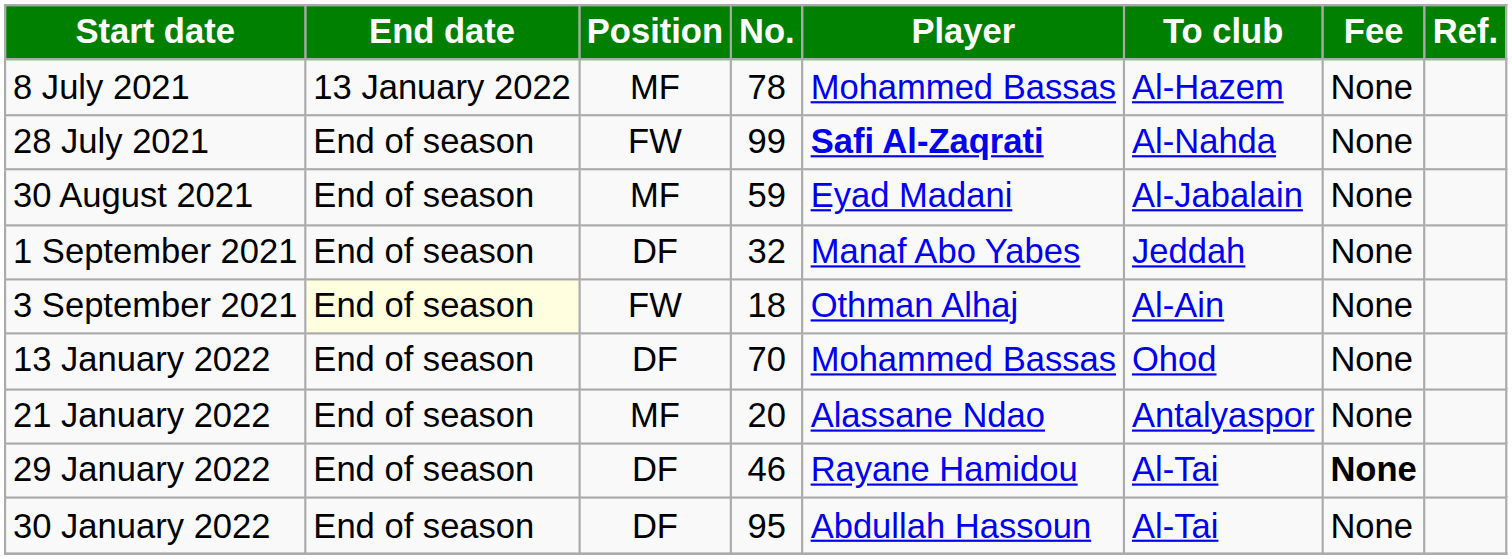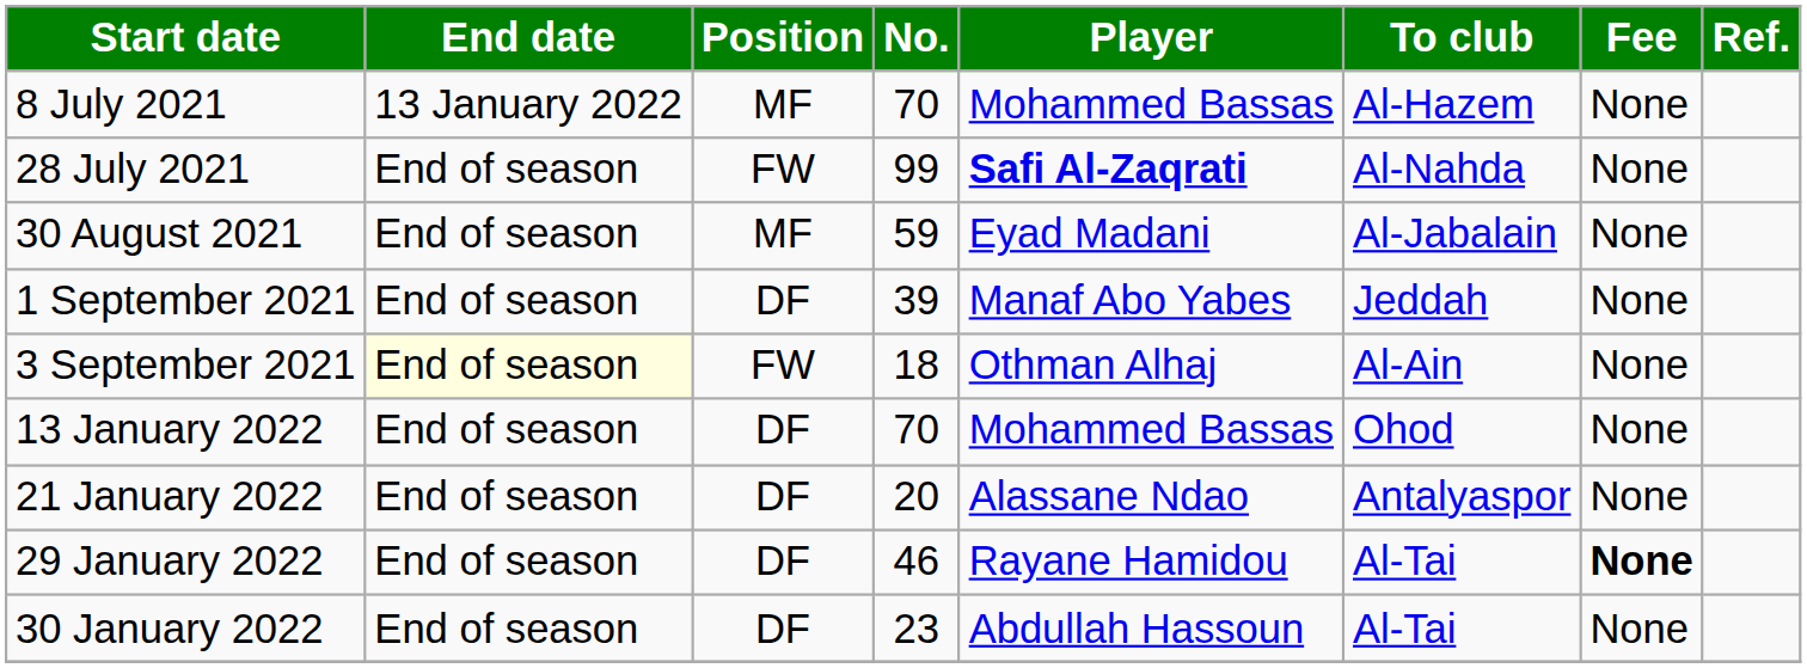 <table class="wikitable sortable">
 <tr>
 <th style="background:green; color:white;"><strong>Start date</strong></th>
 <th style="background:green; color:white;"><strong>End date</strong></th>
 <th style="background:green; color:white;"><strong>Position</strong></th>
 <th style="background:green; color:white;"><strong>No.</strong></th>
 <th style="background:green; color:white;"><strong>Player</strong></th>
 <th style="background:green; color:white;"><strong>To club</strong></th>
 <th style="background:green; color:white;"><strong>Fee</strong></th>
 <th style="background:green; color:white;"><strong>Ref.</strong></th>
 </tr>
 <tr>
 <td>8 July 2021</td>
 <td>13 January 2022</td>
 <td style="text-align:center;">MF</td>
-<td style="text-align:center;">78</td>
+<td style="text-align:center;">70</td>
 <td style="text-align:left;"> <a href='#'>Mohammed Bassas</a></td>
 <td style="text-align:left;"> <a href='#'>Al-Hazem</a></td>
 <td>None</td>
 <td></td>
 </tr>
 <tr>
 <td>28 July 2021</td>
 <td>End of season</td>
 <td style="text-align:center;">FW</td>
 <td style="text-align:center;">99</td>
 <td style="text-align:left;"><strong> <a href='#'>Safi Al-Zaqrati</a></strong></td>
 <td style="text-align:left;"> <a href='#'>Al-Nahda</a></td>
 <td>None</td>
 <td></td>
 </tr>
 <tr>
 <td>30 August 2021</td>
 <td>End of season</td>
 <td style="text-align:center;">MF</td>
 <td style="text-align:center;">59</td>
 <td style="text-align:left;"> <a href='#'>Eyad Madani</a></td>
 <td style="text-align:left;"> <a href='#'>Al-Jabalain</a></td>
 <td>None</td>
 <td></td>
 </tr>
 <tr>
 <td>1 September 2021</td>
 <td>End of season</td>
 <td style="text-align:center;">DF</td>
-<td style="text-align:center;">32</td>
+<td style="text-align:center;">39</td>
 <td style="text-align:left;"> <a href='#'>Manaf Abo Yabes</a></td>
 <td style="text-align:left;"> <a href='#'>Jeddah</a></td>
 <td>None</td>
 <td></td>
 </tr>
 <tr>
 <td>3 September 2021</td>
 <td style="background: lightyellow;">End of season</td>
 <td style="text-align:center;">FW</td>
 <td style="text-align:center;">18</td>
 <td style="text-align:left;"> <a href='#'>Othman Alhaj</a></td>
 <td style="text-align:left;"> <a href='#'>Al-Ain</a></td>
 <td>None</td>
 <td></td>
 </tr>
 <tr>
 <td>13 January 2022</td>
 <td>End of season</td>
 <td style="text-align:center;">DF</td>
 <td style="text-align:center;">70</td>
 <td style="text-align:left;"> <a href='#'>Mohammed Bassas</a></td>
 <td style="text-align:left;"> <a href='#'>Ohod</a></td>
 <td>None</td>
 <td></td>
 </tr>
 <tr>
 <td>21 January 2022</td>
 <td>End of season</td>
-<td style="text-align:center;">MF</td>
+<td style="text-align:center;">DF</td>
 <td style="text-align:center;">20</td>
 <td style="text-align:left;"> <a href='#'>Alassane Ndao</a></td>
 <td style="text-align:left;"> <a href='#'>Antalyaspor</a></td>
 <td>None</td>
 <td></td>
 </tr>
 <tr>
 <td>29 January 2022</td>
 <td>End of season</td>
 <td style="text-align:center;">DF</td>
 <td style="text-align:center;">46</td>
 <td style="text-align:left;"> <a href='#'>Rayane Hamidou</a></td>
 <td style="text-align:left;"> <a href='#'>Al-Tai</a></td>
 <td><strong>None</strong></td>
 <td></td>
 </tr>
 <tr>
 <td>30 January 2022</td>
 <td>End of season</td>
 <td style="text-align:center;">DF</td>
-<td style="text-align:center;">95</td>
+<td style="text-align:center;">23</td>
 <td style="text-align:left;"> <a href='#'>Abdullah Hassoun</a></td>
 <td style="text-align:left;"> <a href='#'>Al-Tai</a></td>
 <td>None</td>
 <td></td>
 </tr>
 <tr>
 </tr>
 </table>
